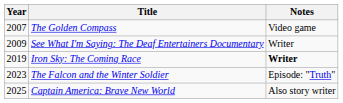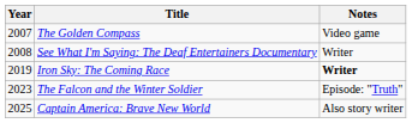 <table class="wikitable">
 <tr style="background:#ccc; text-align:center;">
 <th>Year</th>
 <th>Title</th>
 <th>Notes</th>
 </tr>
 <tr>
 <td>2007</td>
 <td><em><a href='#'>The Golden Compass</a></em></td>
 <td>Video game</td>
 </tr>
 <tr>
-<td>2009</td>
+<td>2008</td>
 <td><em><a href='#'>See What I'm Saying: The Deaf Entertainers Documentary</a></em></td>
 <td>Writer</td>
 </tr>
 <tr>
 <td>2019</td>
 <td><em><a href='#'>Iron Sky: The Coming Race</a></em></td>
 <td><strong>Writer</strong></td>
 </tr>
 <tr>
 <td>2023</td>
 <td><em><a href='#'>The Falcon and the Winter Soldier</a></em></td>
 <td>Episode: "<a href='#'>Truth</a>"</td>
 </tr>
 <tr>
 <td>2025</td>
 <td><em><a href='#'>Captain America: Brave New World</a></em></td>
 <td>Also story writer</td>
 </tr>
 </table>
